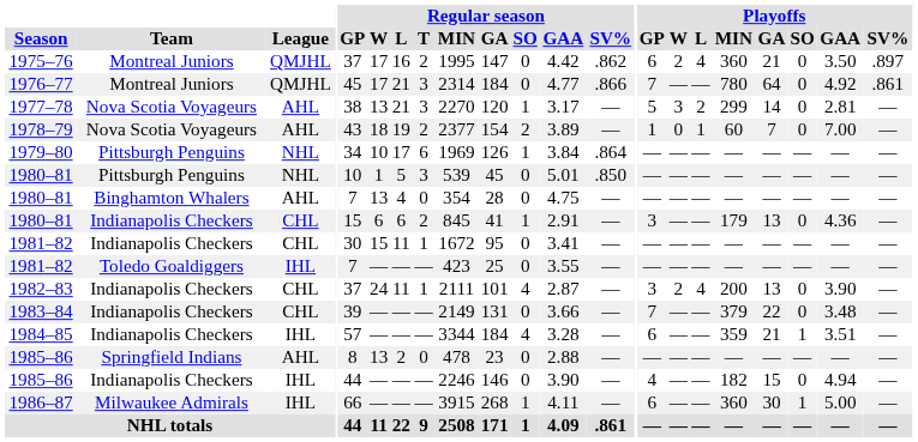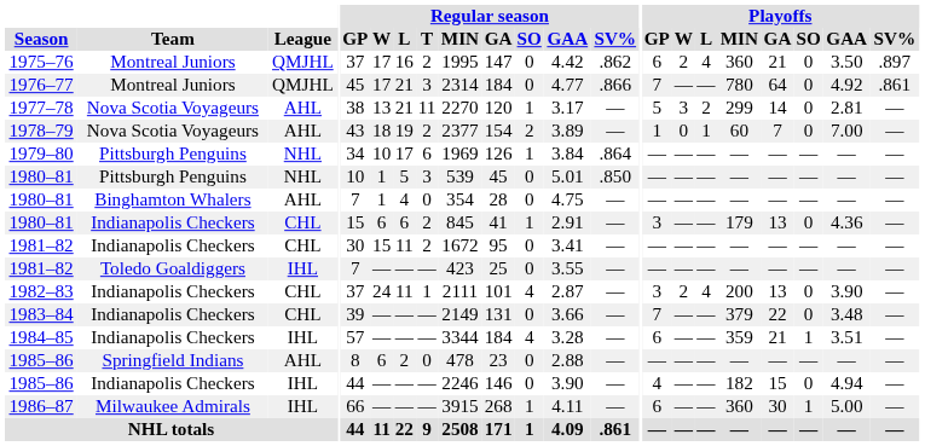 <table border="0" cellpadding="1" cellspacing="0" style="width:90%; text-align:center;">
 <tr bgcolor="#e0e0e0">
 <th colspan="3" bgcolor="#ffffff"></th>
 <th rowspan="99" bgcolor="#ffffff"></th>
 <th colspan="9" bgcolor="#e0e0e0"><a href='#'>Regular season</a></th>
 <th rowspan="99" bgcolor="#ffffff"></th>
 <th colspan="8" bgcolor="#e0e0e0"><a href='#'>Playoffs</a></th>
 </tr>
 <tr bgcolor="#e0e0e0">
 <th><a href='#'>Season</a></th>
 <th>Team</th>
 <th>League</th>
 <th>GP</th>
 <th>W</th>
 <th>L</th>
 <th>T</th>
 <th>MIN</th>
 <th>GA</th>
 <th><a href='#'>SO</a></th>
 <th><a href='#'>GAA</a></th>
 <th><a href='#'>SV%</a></th>
 <th>GP</th>
 <th>W</th>
 <th>L</th>
 <th>MIN</th>
 <th>GA</th>
 <th>SO</th>
 <th>GAA</th>
 <th>SV%</th>
 </tr>
 <tr>
 <td><a href='#'>1975–76</a></td>
 <td><a href='#'>Montreal Juniors</a></td>
 <td><a href='#'>QMJHL</a></td>
 <td>37</td>
 <td>17</td>
 <td>16</td>
 <td>2</td>
 <td>1995</td>
 <td>147</td>
 <td>0</td>
 <td>4.42</td>
 <td>.862</td>
 <td>6</td>
 <td>2</td>
 <td>4</td>
 <td>360</td>
 <td>21</td>
 <td>0</td>
 <td>3.50</td>
 <td>.897</td>
 </tr>
 <tr bgcolor="#f0f0f0">
 <td><a href='#'>1976–77</a></td>
 <td>Montreal Juniors</td>
 <td>QMJHL</td>
 <td>45</td>
 <td>17</td>
 <td>21</td>
 <td>3</td>
 <td>2314</td>
 <td>184</td>
 <td>0</td>
 <td>4.77</td>
 <td>.866</td>
 <td>7</td>
 <td>—</td>
 <td>—</td>
 <td>780</td>
 <td>64</td>
 <td>0</td>
 <td>4.92</td>
 <td>.861</td>
 </tr>
 <tr>
 <td><a href='#'>1977–78</a></td>
 <td><a href='#'>Nova Scotia Voyageurs</a></td>
 <td><a href='#'>AHL</a></td>
 <td>38</td>
 <td>13</td>
 <td>21</td>
-<td>3</td>
+<td>11</td>
 <td>2270</td>
 <td>120</td>
 <td>1</td>
 <td>3.17</td>
 <td>—</td>
 <td>5</td>
 <td>3</td>
 <td>2</td>
 <td>299</td>
 <td>14</td>
 <td>0</td>
 <td>2.81</td>
 <td>—</td>
 </tr>
 <tr bgcolor="#f0f0f0">
 <td><a href='#'>1978–79</a></td>
 <td>Nova Scotia Voyageurs</td>
 <td>AHL</td>
 <td>43</td>
 <td>18</td>
 <td>19</td>
 <td>2</td>
 <td>2377</td>
 <td>154</td>
 <td>2</td>
 <td>3.89</td>
 <td>—</td>
 <td>1</td>
 <td>0</td>
 <td>1</td>
 <td>60</td>
 <td>7</td>
 <td>0</td>
 <td>7.00</td>
 <td>—</td>
 </tr>
 <tr>
 <td><a href='#'>1979–80</a></td>
 <td><a href='#'>Pittsburgh Penguins</a></td>
 <td><a href='#'>NHL</a></td>
 <td>34</td>
 <td>10</td>
 <td>17</td>
 <td>6</td>
 <td>1969</td>
 <td>126</td>
 <td>1</td>
 <td>3.84</td>
 <td>.864</td>
 <td>—</td>
 <td>—</td>
 <td>—</td>
 <td>—</td>
 <td>—</td>
 <td>—</td>
 <td>—</td>
 <td>—</td>
 </tr>
 <tr bgcolor="#f0f0f0">
 <td><a href='#'>1980–81</a></td>
 <td>Pittsburgh Penguins</td>
 <td>NHL</td>
 <td>10</td>
 <td>1</td>
 <td>5</td>
 <td>3</td>
 <td>539</td>
 <td>45</td>
 <td>0</td>
 <td>5.01</td>
 <td>.850</td>
 <td>—</td>
 <td>—</td>
 <td>—</td>
 <td>—</td>
 <td>—</td>
 <td>—</td>
 <td>—</td>
 <td>—</td>
 </tr>
 <tr>
 <td><a href='#'>1980–81</a></td>
 <td><a href='#'>Binghamton Whalers</a></td>
 <td>AHL</td>
 <td>7</td>
-<td>13</td>
+<td>1</td>
 <td>4</td>
 <td>0</td>
 <td>354</td>
 <td>28</td>
 <td>0</td>
 <td>4.75</td>
 <td>—</td>
 <td>—</td>
 <td>—</td>
 <td>—</td>
 <td>—</td>
 <td>—</td>
 <td>—</td>
 <td>—</td>
 <td>—</td>
 </tr>
 <tr bgcolor="#f0f0f0">
 <td><a href='#'>1980–81</a></td>
 <td><a href='#'>Indianapolis Checkers</a></td>
 <td><a href='#'>CHL</a></td>
 <td>15</td>
 <td>6</td>
 <td>6</td>
 <td>2</td>
 <td>845</td>
 <td>41</td>
 <td>1</td>
 <td>2.91</td>
 <td>—</td>
 <td>3</td>
 <td>—</td>
 <td>—</td>
 <td>179</td>
 <td>13</td>
 <td>0</td>
 <td>4.36</td>
 <td>—</td>
 </tr>
 <tr>
 <td><a href='#'>1981–82</a></td>
 <td>Indianapolis Checkers</td>
 <td>CHL</td>
 <td>30</td>
 <td>15</td>
 <td>11</td>
-<td>1</td>
+<td>2</td>
 <td>1672</td>
 <td>95</td>
 <td>0</td>
 <td>3.41</td>
 <td>—</td>
 <td>—</td>
 <td>—</td>
 <td>—</td>
 <td>—</td>
 <td>—</td>
 <td>—</td>
 <td>—</td>
 <td>—</td>
 </tr>
 <tr bgcolor="#f0f0f0">
 <td><a href='#'>1981–82</a></td>
 <td><a href='#'>Toledo Goaldiggers</a></td>
 <td><a href='#'>IHL</a></td>
 <td>7</td>
 <td>—</td>
 <td>—</td>
 <td>—</td>
 <td>423</td>
 <td>25</td>
 <td>0</td>
 <td>3.55</td>
 <td>—</td>
 <td>—</td>
 <td>—</td>
 <td>—</td>
 <td>—</td>
 <td>—</td>
 <td>—</td>
 <td>—</td>
 <td>—</td>
 </tr>
 <tr>
 <td><a href='#'>1982–83</a></td>
 <td>Indianapolis Checkers</td>
 <td>CHL</td>
 <td>37</td>
 <td>24</td>
 <td>11</td>
 <td>1</td>
 <td>2111</td>
 <td>101</td>
 <td>4</td>
 <td>2.87</td>
 <td>—</td>
 <td>3</td>
 <td>2</td>
 <td>4</td>
 <td>200</td>
 <td>13</td>
 <td>0</td>
 <td>3.90</td>
 <td>—</td>
 </tr>
 <tr bgcolor="#f0f0f0">
 <td><a href='#'>1983–84</a></td>
 <td>Indianapolis Checkers</td>
 <td>CHL</td>
 <td>39</td>
 <td>—</td>
 <td>—</td>
 <td>—</td>
 <td>2149</td>
 <td>131</td>
 <td>0</td>
 <td>3.66</td>
 <td>—</td>
 <td>7</td>
 <td>—</td>
 <td>—</td>
 <td>379</td>
 <td>22</td>
 <td>0</td>
 <td>3.48</td>
 <td>—</td>
 </tr>
 <tr>
 <td><a href='#'>1984–85</a></td>
 <td>Indianapolis Checkers</td>
 <td>IHL</td>
 <td>57</td>
 <td>—</td>
 <td>—</td>
 <td>—</td>
 <td>3344</td>
 <td>184</td>
 <td>4</td>
 <td>3.28</td>
 <td>—</td>
 <td>6</td>
 <td>—</td>
 <td>—</td>
 <td>359</td>
 <td>21</td>
 <td>1</td>
 <td>3.51</td>
 <td>—</td>
 </tr>
 <tr bgcolor="#f0f0f0">
 <td><a href='#'>1985–86</a></td>
 <td><a href='#'>Springfield Indians</a></td>
 <td>AHL</td>
 <td>8</td>
-<td>13</td>
+<td>6</td>
 <td>2</td>
 <td>0</td>
 <td>478</td>
 <td>23</td>
 <td>0</td>
 <td>2.88</td>
 <td>—</td>
 <td>—</td>
 <td>—</td>
 <td>—</td>
 <td>—</td>
 <td>—</td>
 <td>—</td>
 <td>—</td>
 <td>—</td>
 </tr>
 <tr>
 <td><a href='#'>1985–86</a></td>
 <td>Indianapolis Checkers</td>
 <td>IHL</td>
 <td>44</td>
 <td>—</td>
 <td>—</td>
 <td>—</td>
 <td>2246</td>
 <td>146</td>
 <td>0</td>
 <td>3.90</td>
 <td>—</td>
 <td>4</td>
 <td>—</td>
 <td>—</td>
 <td>182</td>
 <td>15</td>
 <td>0</td>
 <td>4.94</td>
 <td>—</td>
 </tr>
 <tr bgcolor="#f0f0f0">
 <td><a href='#'>1986–87</a></td>
 <td><a href='#'>Milwaukee Admirals</a></td>
 <td>IHL</td>
 <td>66</td>
 <td>—</td>
 <td>—</td>
 <td>—</td>
 <td>3915</td>
 <td>268</td>
 <td>1</td>
 <td>4.11</td>
 <td>—</td>
 <td>6</td>
 <td>—</td>
 <td>—</td>
 <td>360</td>
 <td>30</td>
 <td>1</td>
 <td>5.00</td>
 <td>—</td>
 </tr>
 <tr bgcolor="#e0e0e0">
 <th colspan=3>NHL totals</th>
 <th>44</th>
 <th>11</th>
 <th>22</th>
 <th>9</th>
 <th>2508</th>
 <th>171</th>
 <th>1</th>
 <th>4.09</th>
 <th>.861</th>
 <th>—</th>
 <th>—</th>
 <th>—</th>
 <th>—</th>
 <th>—</th>
 <th>—</th>
 <th>—</th>
 <th>—</th>
 </tr>
 </table>
